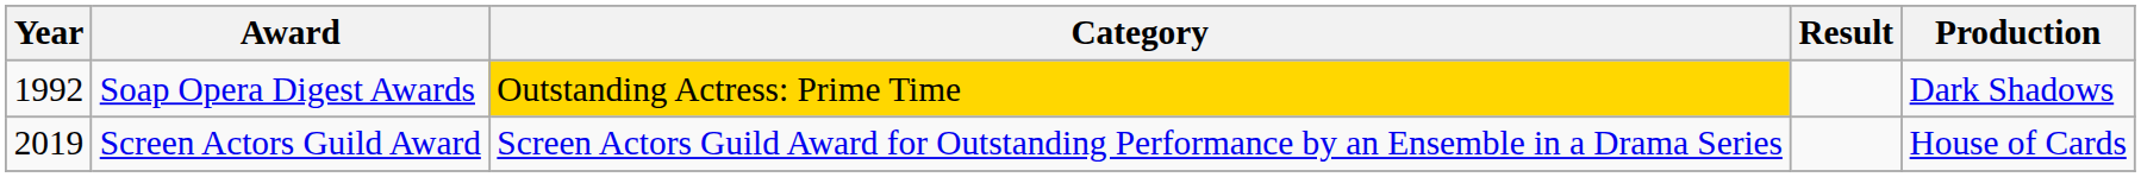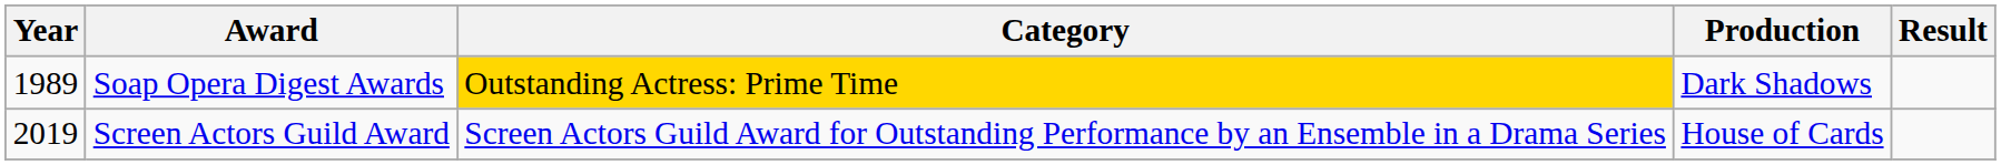 <table class="wikitable sortable">
 <tr>
 <th>Year</th>
 <th>Award</th>
 <th>Category</th>
+<th>Production</th>
 <th>Result</th>
-<th>Production</th>
 </tr>
 <tr>
-<td>1992</td>
+<td>1989</td>
 <td><a href='#'>Soap Opera Digest Awards</a></td>
 <td style="background: gold;">Outstanding Actress: Prime Time</td>
+<td><a href='#'>Dark Shadows</a></td>
 <td></td>
-<td><a href='#'>Dark Shadows</a></td>
 </tr>
 <tr>
 <td>2019</td>
 <td><a href='#'>Screen Actors Guild Award</a></td>
 <td><a href='#'>Screen Actors Guild Award for Outstanding Performance by an Ensemble in a Drama Series</a></td>
+<td><a href='#'>House of Cards</a></td>
 <td></td>
-<td><a href='#'>House of Cards</a></td>
 </tr>
 </table>
